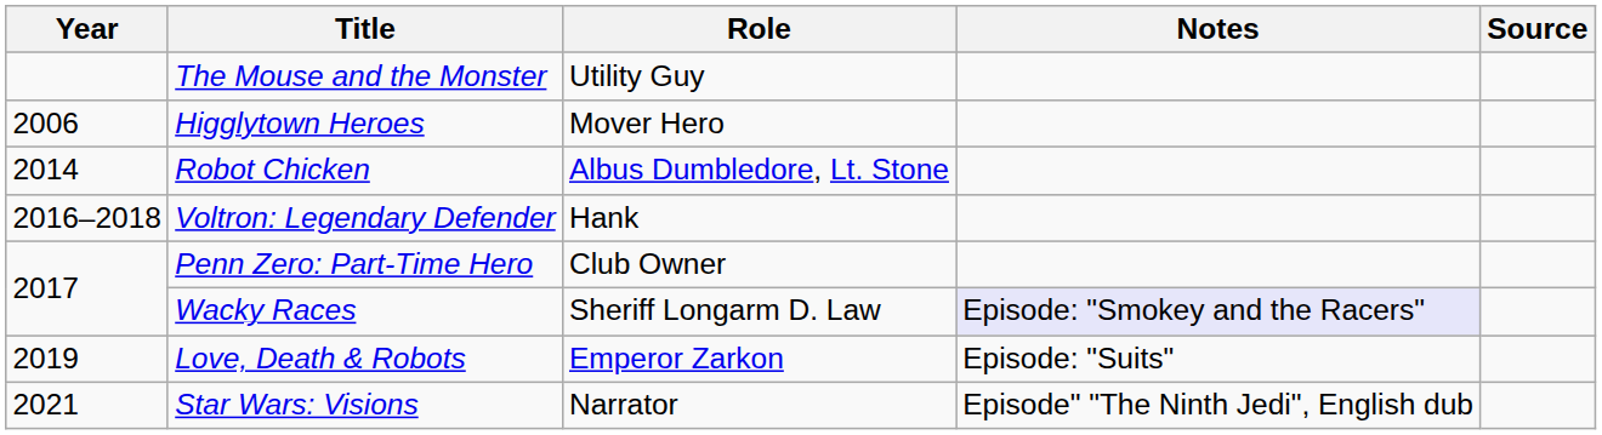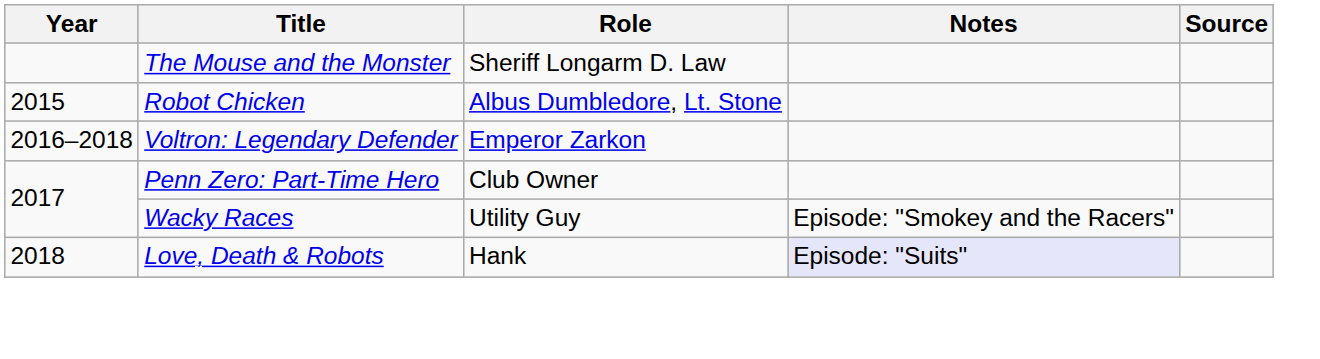 <table class="wikitable">
 <tr>
 <th>Year</th>
 <th>Title</th>
 <th>Role</th>
 <th>Notes</th>
 <th>Source</th>
 </tr>
 <tr>
 <td></td>
 <td><em><a href='#'>The Mouse and the Monster</a></em></td>
-<td>Utility Guy</td>
+<td>Sheriff Longarm D. Law</td>
 <td></td>
 <td></td>
 </tr>
 <tr>
-<td>2006</td>
-<td><em><a href='#'>Higglytown Heroes</a></em></td>
-<td>Mover Hero</td>
-<td></td>
-<td></td>
-</tr>
-<tr>
-<td>2014</td>
+<td>2015</td>
 <td><em><a href='#'>Robot Chicken</a></em></td>
 <td><a href='#'>Albus Dumbledore</a>, <a href='#'>Lt. Stone</a></td>
 <td></td>
 <td></td>
 </tr>
 <tr>
 <td>2016–2018</td>
 <td><em><a href='#'>Voltron: Legendary Defender</a></em></td>
-<td>Hank</td>
+<td><a href='#'>Emperor Zarkon</a></td>
 <td></td>
 <td></td>
 </tr>
 <tr>
 <td rowspan="2">2017</td>
 <td><em><a href='#'>Penn Zero: Part-Time Hero</a></em></td>
 <td>Club Owner</td>
 <td></td>
 <td></td>
 </tr>
 <tr>
 <td><em><a href='#'>Wacky Races</a></em></td>
-<td>Sheriff Longarm D. Law</td>
-<td style="background: lavender;">Episode: "Smokey and the Racers"</td>
+<td>Utility Guy</td>
+<td>Episode: "Smokey and the Racers"</td>
 <td></td>
 </tr>
 <tr>
-<td>2019</td>
+<td>2018</td>
 <td><em><a href='#'>Love, Death & Robots</a></em></td>
-<td><a href='#'>Emperor Zarkon</a></td>
-<td>Episode: "Suits"</td>
-<td></td>
-</tr>
-<tr>
-<td>2021</td>
-<td><em><a href='#'>Star Wars: Visions</a></em></td>
-<td>Narrator</td>
-<td>Episode" "The Ninth Jedi", English dub</td>
+<td>Hank</td>
+<td style="background: lavender;">Episode: "Suits"</td>
 <td></td>
 </tr>
 </table>
